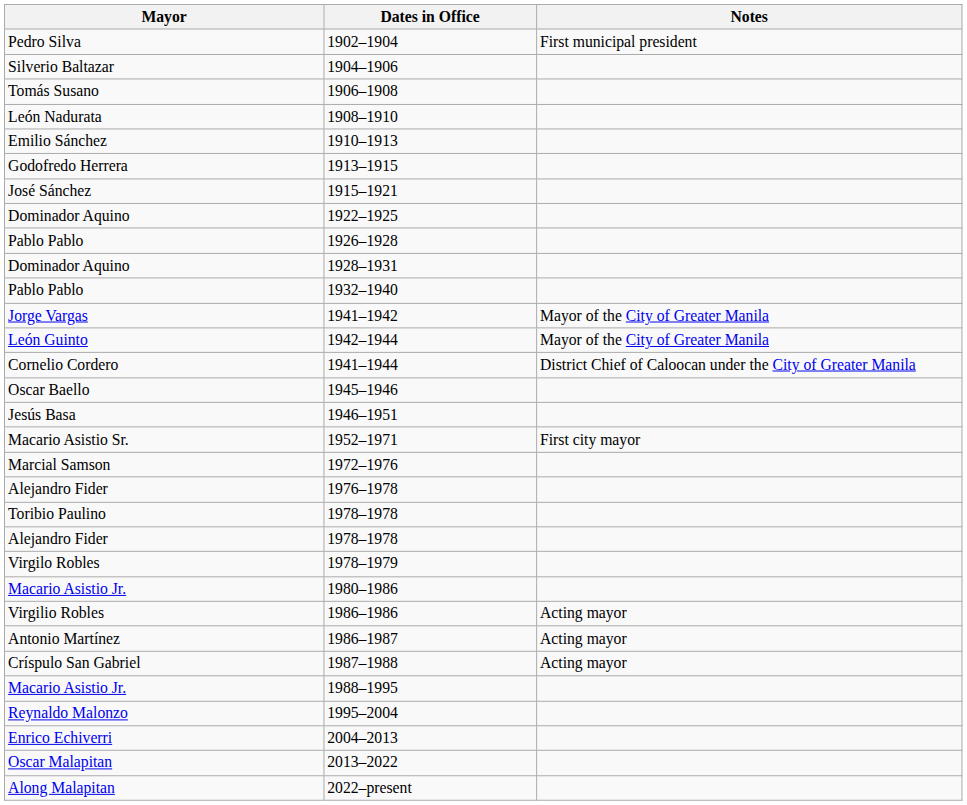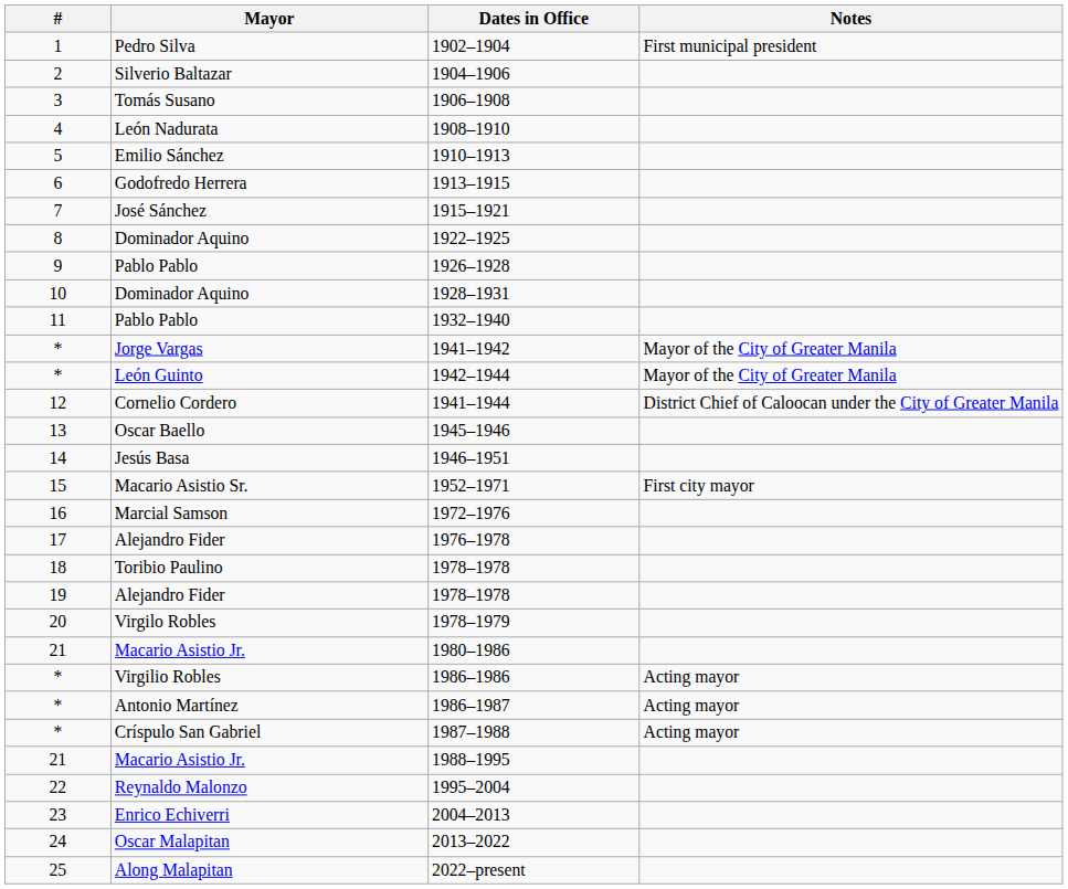 <table class="wikitable">
 <tr align=center valign=top>
+<th>#</th>
 <th width = "30%">Mayor</th>
 <th width = "20%">Dates in Office</th>
 <th width = "40%">Notes</th>
 </tr>
 <tr>
+<td align=center>1</td>
 <td>Pedro Silva</td>
 <td>1902–1904</td>
 <td>First municipal president</td>
 </tr>
 <tr>
+<td align=center>2</td>
 <td>Silverio Baltazar</td>
 <td>1904–1906</td>
 <td></td>
 </tr>
 <tr>
+<td align=center>3</td>
 <td>Tomás Susano</td>
 <td>1906–1908</td>
 <td></td>
 </tr>
 <tr>
+<td align=center>4</td>
 <td>León Nadurata</td>
 <td>1908–1910</td>
 <td></td>
 </tr>
 <tr>
+<td align=center>5</td>
 <td>Emilio Sánchez</td>
 <td>1910–1913</td>
 <td></td>
 </tr>
 <tr>
+<td align=center>6</td>
 <td>Godofredo Herrera</td>
 <td>1913–1915</td>
 <td></td>
 </tr>
 <tr>
+<td align=center>7</td>
 <td>José Sánchez</td>
 <td>1915–1921</td>
 <td></td>
 </tr>
 <tr>
+<td align=center>8</td>
 <td>Dominador Aquino</td>
 <td>1922–1925</td>
 <td></td>
 </tr>
 <tr>
+<td align=center>9</td>
 <td>Pablo Pablo</td>
 <td>1926–1928</td>
 <td></td>
 </tr>
 <tr>
+<td align=center>10</td>
 <td>Dominador Aquino</td>
 <td>1928–1931</td>
 <td></td>
 </tr>
 <tr>
+<td align=center>11</td>
 <td>Pablo Pablo</td>
 <td>1932–1940</td>
 <td></td>
 </tr>
 <tr>
+<td align=center>*</td>
 <td><a href='#'>Jorge Vargas</a></td>
 <td>1941–1942</td>
 <td>Mayor of the <a href='#'>City of Greater Manila</a></td>
 </tr>
 <tr>
+<td align=center>*</td>
 <td><a href='#'>León Guinto</a></td>
 <td>1942–1944</td>
 <td>Mayor of the <a href='#'>City of Greater Manila</a></td>
 </tr>
 <tr>
+<td align=center>12</td>
 <td>Cornelio Cordero</td>
 <td>1941–1944</td>
 <td>District Chief of Caloocan under the <a href='#'>City of Greater Manila</a></td>
 </tr>
 <tr>
+<td align=center>13</td>
 <td>Oscar Baello</td>
 <td>1945–1946</td>
 <td></td>
 </tr>
 <tr>
+<td align=center>14</td>
 <td>Jesús Basa</td>
 <td>1946–1951</td>
 <td></td>
 </tr>
 <tr>
+<td align=center>15</td>
 <td>Macario Asistio Sr.</td>
 <td>1952–1971</td>
 <td>First city mayor</td>
 </tr>
 <tr>
+<td align=center>16</td>
 <td>Marcial Samson</td>
 <td>1972–1976</td>
 <td></td>
 </tr>
 <tr>
+<td align=center>17</td>
 <td>Alejandro Fider</td>
 <td>1976–1978</td>
 <td></td>
 </tr>
 <tr>
+<td align=center>18</td>
 <td>Toribio Paulino</td>
 <td>1978–1978</td>
 <td></td>
 </tr>
 <tr>
+<td align=center>19</td>
 <td>Alejandro Fider</td>
 <td>1978–1978</td>
 <td></td>
 </tr>
 <tr>
+<td align=center>20</td>
 <td>Virgilo Robles</td>
 <td>1978–1979</td>
 <td></td>
 </tr>
 <tr>
+<td align=center>21</td>
 <td><a href='#'>Macario Asistio Jr.</a></td>
 <td>1980–1986</td>
 <td></td>
 </tr>
 <tr>
+<td align=center>*</td>
 <td>Virgilio Robles</td>
 <td>1986–1986</td>
 <td>Acting mayor</td>
 </tr>
 <tr>
+<td align=center>*</td>
 <td>Antonio Martínez</td>
 <td>1986–1987</td>
 <td>Acting mayor</td>
 </tr>
 <tr>
+<td align=center>*</td>
 <td>Críspulo San Gabriel</td>
 <td>1987–1988</td>
 <td>Acting mayor</td>
 </tr>
 <tr>
+<td align=center>21</td>
 <td><a href='#'>Macario Asistio Jr.</a></td>
 <td>1988–1995</td>
 <td></td>
 </tr>
 <tr>
+<td align=center>22</td>
 <td><a href='#'>Reynaldo Malonzo</a></td>
 <td>1995–2004</td>
 <td></td>
 </tr>
 <tr>
+<td align=center>23</td>
 <td><a href='#'>Enrico Echiverri</a></td>
 <td>2004–2013</td>
 <td></td>
 </tr>
 <tr>
+<td align=center>24</td>
 <td><a href='#'>Oscar Malapitan</a></td>
 <td>2013–2022</td>
 <td></td>
 </tr>
 <tr>
+<td align=center>25</td>
 <td><a href='#'>Along Malapitan</a></td>
 <td>2022–present</td>
 <td></td>
 </tr>
 </table>
